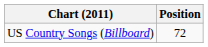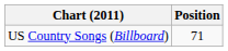 <table class="wikitable sortable">
 <tr>
 <th scope="col">Chart (2011)</th>
 <th scope="col">Position</th>
 </tr>
 <tr>
 <td>US <a href='#'>Country Songs</a> (<em><a href='#'>Billboard</a></em>)</td>
-<td align="center">72</td>
+<td align="center">71</td>
 </tr>
 </table>
